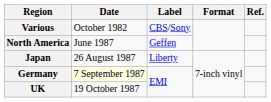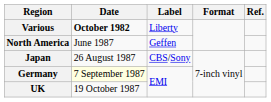 <table class="wikitable plainrowheaders">
 <tr>
 <th scope="col">Region</th>
 <th scope="col">Date</th>
 <th scope="col">Label</th>
 <th scope="col">Format</th>
 <th scope="col">Ref.</th>
 </tr>
 <tr>
 <th scope="row">Various</th>
-<td scope="row">October 1982</td>
-<td scope="row"><a href='#'>CBS</a>/<a href='#'>Sony</a></td>
+<td scope="row"><strong>October 1982</strong></td>
+<td scope="row"><a href='#'>Liberty</a></td>
 <td scope="row" rowspan="2"></td>
 <td scope="row"></td>
 </tr>
 <tr>
 <th scope="row">North America</th>
 <td scope="row">June 1987</td>
 <td scope="row"><a href='#'>Geffen</a></td>
 <td scope="row"></td>
 </tr>
 <tr>
 <th scope="row">Japan</th>
 <td scope="row">26 August 1987</td>
-<td scope="row"><a href='#'>Liberty</a></td>
+<td scope="row"><a href='#'>CBS</a>/<a href='#'>Sony</a></td>
 <td scope="row" rowspan="3">7-inch vinyl</td>
 <td scope="row"></td>
 </tr>
 <tr>
 <th scope="row">Germany</th>
 <td scope="row" style="background: lightyellow;">7 September 1987</td>
 <td scope="row" rowspan="2"><a href='#'>EMI</a></td>
 <td scope="row"></td>
 </tr>
 <tr>
 <th scope="row">UK</th>
 <td scope="row">19 October 1987</td>
 <td scope="row"></td>
 </tr>
 </table>
